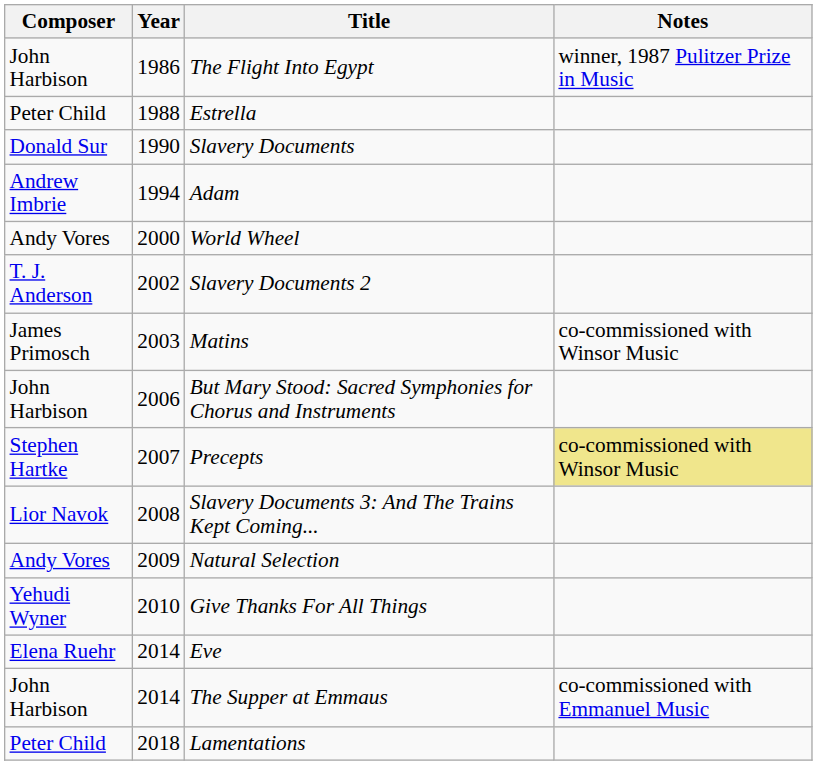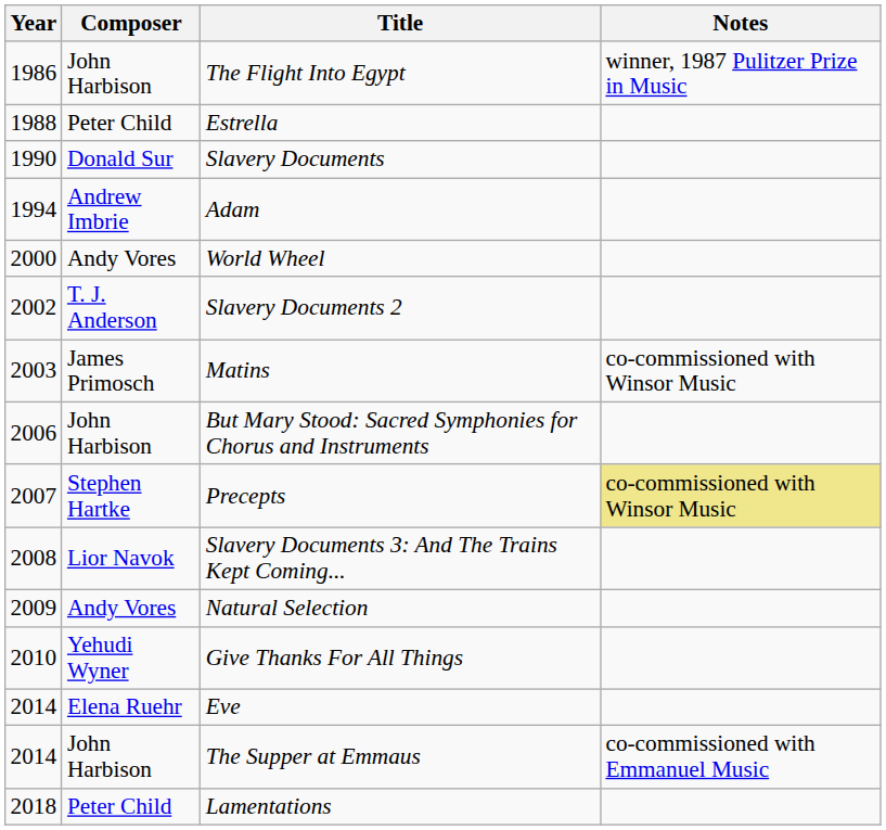 <table class="wikitable">
 <tr>
+<th>Year</th>
 <th>Composer</th>
-<th>Year</th>
 <th>Title</th>
 <th>Notes</th>
 </tr>
 <tr>
+<td>1986</td>
 <td>John Harbison</td>
-<td>1986</td>
 <td><em>The Flight Into Egypt</em></td>
 <td>winner, 1987 <a href='#'>Pulitzer Prize in Music</a></td>
 </tr>
 <tr>
+<td>1988</td>
 <td>Peter Child</td>
-<td>1988</td>
 <td><em>Estrella</em></td>
 <td></td>
 </tr>
 <tr>
+<td>1990</td>
 <td><a href='#'>Donald Sur</a></td>
-<td>1990</td>
 <td><em>Slavery Documents</em></td>
 <td></td>
 </tr>
 <tr>
+<td>1994</td>
 <td><a href='#'>Andrew Imbrie</a></td>
-<td>1994</td>
 <td><em>Adam</em></td>
 <td></td>
 </tr>
 <tr>
+<td>2000</td>
 <td>Andy Vores</td>
-<td>2000</td>
 <td><em>World Wheel</em></td>
 <td></td>
 </tr>
 <tr>
+<td>2002</td>
 <td><a href='#'>T. J. Anderson</a></td>
-<td>2002</td>
 <td><em>Slavery Documents 2</em></td>
 <td></td>
 </tr>
 <tr>
+<td>2003</td>
 <td>James Primosch</td>
-<td>2003</td>
 <td><em>Matins</em></td>
 <td>co-commissioned with Winsor Music</td>
 </tr>
 <tr>
+<td>2006</td>
 <td>John Harbison</td>
-<td>2006</td>
 <td><em>But Mary Stood: Sacred Symphonies for Chorus and Instruments</em></td>
 <td></td>
 </tr>
 <tr>
+<td>2007</td>
 <td><a href='#'>Stephen Hartke</a></td>
-<td>2007</td>
 <td><em>Precepts</em></td>
 <td style="background: khaki;">co-commissioned with Winsor Music</td>
 </tr>
 <tr>
+<td>2008</td>
 <td><a href='#'>Lior Navok</a></td>
-<td>2008</td>
 <td><em>Slavery Documents 3: And The Trains Kept Coming...</em></td>
 <td></td>
 </tr>
 <tr>
+<td>2009</td>
 <td><a href='#'>Andy Vores</a></td>
-<td>2009</td>
 <td><em>Natural Selection</em></td>
 <td></td>
 </tr>
 <tr>
+<td>2010</td>
 <td><a href='#'>Yehudi Wyner</a></td>
-<td>2010</td>
 <td><em>Give Thanks For All Things</em></td>
 <td></td>
 </tr>
 <tr>
+<td>2014</td>
 <td><a href='#'>Elena Ruehr</a></td>
-<td>2014</td>
 <td><em>Eve</em></td>
 <td></td>
 </tr>
 <tr>
+<td>2014</td>
 <td>John Harbison</td>
-<td>2014</td>
 <td><em>The Supper at Emmaus</em></td>
 <td>co-commissioned with <a href='#'>Emmanuel Music</a></td>
 </tr>
 <tr>
+<td>2018</td>
 <td><a href='#'>Peter Child</a></td>
-<td>2018</td>
 <td><em>Lamentations</em></td>
 <td></td>
 </tr>
 </table>
